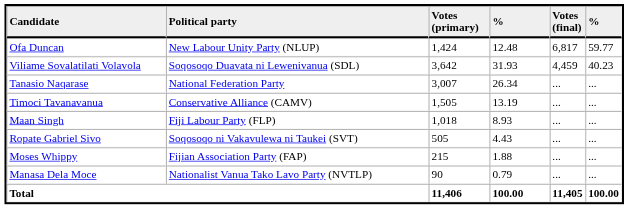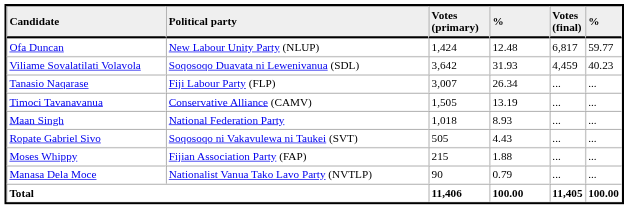 <table table width="70%" border="1" align="center" cellpadding=3 cellspacing=0 style="margin:5px; border:3px solid;">
 <tr>
 <td td width="27%" style="border-bottom:3px solid; background:#efefef;"><strong>Candidate</strong></td>
 <td td width="45%" style="border-bottom:3px solid; background:#efefef;"><strong>Political party</strong></td>
 <td td width="10%" style="border-bottom:3px solid; background:#efefef;"><strong>Votes<br>(primary)</strong></td>
 <td td width="10%" style="border-bottom:3px solid; background:#efefef;"><strong>%</strong></td>
 <td td width="4%" style="border-bottom:3px solid; background:#efefef;"><strong>Votes<br>(final)</strong></td>
 <td td width="4%" style="border-bottom:3px solid; background:#efefef;"><strong>%</strong></td>
 </tr>
 <tr>
 <td><a href='#'>Ofa Duncan</a></td>
 <td><a href='#'>New Labour Unity Party</a> (NLUP)</td>
 <td>1,424</td>
 <td>12.48</td>
 <td>6,817</td>
 <td>59.77</td>
 </tr>
 <tr>
 <td><a href='#'>Viliame Sovalatilati Volavola</a></td>
 <td><a href='#'>Soqosoqo Duavata ni Lewenivanua</a> (SDL)</td>
 <td>3,642</td>
 <td>31.93</td>
 <td>4,459</td>
 <td>40.23</td>
 </tr>
 <tr>
 <td><a href='#'>Tanasio Naqarase</a></td>
-<td><a href='#'>National Federation Party</a></td>
+<td><a href='#'>Fiji Labour Party</a> (FLP)</td>
 <td>3,007</td>
 <td>26.34</td>
 <td>...</td>
 <td>...</td>
 </tr>
 <tr>
 <td><a href='#'>Timoci Tavanavanua</a></td>
 <td><a href='#'>Conservative Alliance</a> (CAMV)</td>
 <td>1,505</td>
 <td>13.19</td>
 <td>...</td>
 <td>...</td>
 </tr>
 <tr>
 <td><a href='#'>Maan Singh</a></td>
-<td><a href='#'>Fiji Labour Party</a> (FLP)</td>
+<td><a href='#'>National Federation Party</a></td>
 <td>1,018</td>
 <td>8.93</td>
 <td>...</td>
 <td>...</td>
 </tr>
 <tr>
 <td><a href='#'>Ropate Gabriel Sivo</a></td>
 <td><a href='#'>Soqosoqo ni Vakavulewa ni Taukei</a> (SVT)</td>
 <td>505</td>
 <td>4.43</td>
 <td>...</td>
 <td>...</td>
 </tr>
 <tr>
 <td><a href='#'>Moses Whippy</a></td>
 <td><a href='#'>Fijian Association Party</a> (FAP)</td>
 <td>215</td>
 <td>1.88</td>
 <td>...</td>
 <td>...</td>
 </tr>
 <tr>
 <td><a href='#'>Manasa Dela Moce</a></td>
 <td><a href='#'>Nationalist Vanua Tako Lavo Party</a> (NVTLP)</td>
 <td>90</td>
 <td>0.79</td>
 <td>...</td>
 <td>...</td>
 </tr>
 <tr>
 <td colspan=2><strong>Total</strong></td>
 <td><strong>11,406</strong></td>
 <td><strong>100.00</strong></td>
 <td><strong>11,405</strong></td>
 <td><strong>100.00</strong></td>
 </tr>
 <tr>
 </tr>
 </table>
